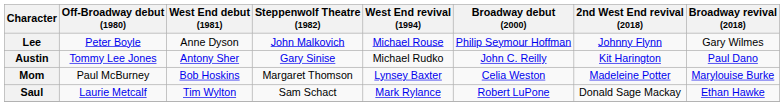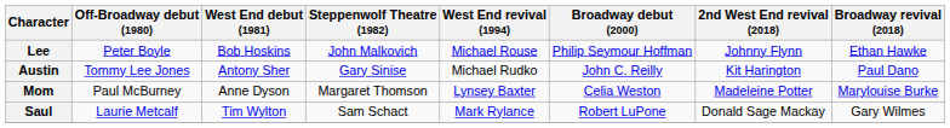 <table class="wikitable">
 <tr>
 <th rowspan="1">Character</th>
 <th>Off-Broadway debut <br> <small> (1980) </small></th>
 <th>West End debut <br> <small> (1981) </small></th>
 <th>Steppenwolf Theatre <br> <small> (1982) </small></th>
 <th>West End revival <br> <small> (1994) </small></th>
 <th>Broadway debut <br> <small> (2000) </small></th>
 <th>2nd West End revival <br> <small> (2018) </small></th>
 <th>Broadway revival <br> <small> (2018) </small></th>
 </tr>
 <tr>
 <th>Lee</th>
 <td align="center"><a href='#'>Peter Boyle</a></td>
-<td align="center">Anne Dyson</td>
+<td align="center"><a href='#'>Bob Hoskins</a></td>
 <td align="center"><a href='#'>John Malkovich</a></td>
 <td align="center"><a href='#'>Michael Rouse</a></td>
 <td align="center"><a href='#'>Philip Seymour Hoffman</a></td>
 <td align="center"><a href='#'>Johnny Flynn</a></td>
-<td align="center">Gary Wilmes</td>
+<td align="center"><a href='#'>Ethan Hawke</a></td>
 </tr>
 <tr>
 <th>Austin</th>
 <td align="center"><a href='#'>Tommy Lee Jones</a></td>
 <td align="center"><a href='#'>Antony Sher</a></td>
 <td align="center"><a href='#'>Gary Sinise</a></td>
 <td align="center">Michael Rudko</td>
 <td align="center"><a href='#'>John C. Reilly</a></td>
 <td align="center"><a href='#'>Kit Harington</a></td>
 <td align="center"><a href='#'>Paul Dano</a></td>
 </tr>
 <tr>
 <th>Mom</th>
 <td align="center">Paul McBurney</td>
-<td align="center"><a href='#'>Bob Hoskins</a></td>
+<td align="center">Anne Dyson</td>
 <td align="center">Margaret Thomson</td>
 <td align="center"><a href='#'>Lynsey Baxter</a></td>
 <td align="center"><a href='#'>Celia Weston</a></td>
 <td align="center"><a href='#'>Madeleine Potter</a></td>
 <td align="center"><a href='#'>Marylouise Burke</a></td>
 </tr>
 <tr>
 <th>Saul</th>
 <td align="center"><a href='#'>Laurie Metcalf</a> </td>
 <td align="center"><a href='#'>Tim Wylton</a></td>
 <td align="center">Sam Schact</td>
 <td align="center"><a href='#'>Mark Rylance</a></td>
 <td align="center"><a href='#'>Robert LuPone</a></td>
 <td align="center">Donald Sage Mackay</td>
-<td align="center"><a href='#'>Ethan Hawke</a></td>
+<td align="center">Gary Wilmes</td>
 </tr>
 <tr>
 </tr>
 </table>
